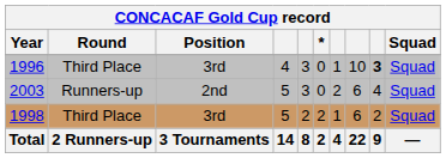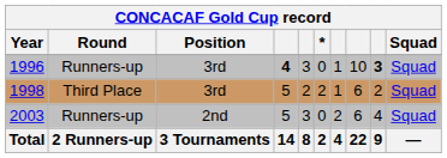 <table class="wikitable" style="text-align:center">
 <tr>
 <th colspan=10><a href='#'>CONCACAF Gold Cup</a> record</th>
 </tr>
 <tr>
 <th>Year</th>
 <th>Round</th>
 <th>Position</th>
 <th></th>
 <th></th>
 <th>*</th>
 <th></th>
 <th></th>
 <th></th>
 <th>Squad</th>
 </tr>
 <tr>
 </tr>
 <tr style="background:silver">
 <td> <a href='#'>1996</a></td>
-<td>Third Place</td>
+<td>Runners-up</td>
 <td>3rd</td>
-<td>4</td>
+<td><strong>4</strong></td>
 <td>3</td>
 <td>0</td>
 <td>1</td>
 <td>10</td>
 <td><strong>3</strong></td>
+<td><a href='#'>Squad</a></td>
+</tr>
+<tr style="background:#c96">
+<td> <a href='#'>1998</a></td>
+<td>Third Place</td>
+<td>3rd</td>
+<td>5</td>
+<td>2</td>
+<td>2</td>
+<td>1</td>
+<td>6</td>
+<td>2</td>
 <td><a href='#'>Squad</a></td>
 </tr>
 <tr style="background:silver">
 <td>  <a href='#'>2003</a></td>
 <td>Runners-up</td>
 <td>2nd</td>
 <td>5</td>
 <td>3</td>
 <td>0</td>
 <td>2</td>
 <td>6</td>
 <td>4</td>
-<td><a href='#'>Squad</a></td>
-</tr>
-<tr style="background:#c96">
-<td> <a href='#'>1998</a></td>
-<td>Third Place</td>
-<td>3rd</td>
-<td>5</td>
-<td>2</td>
-<td>2</td>
-<td>1</td>
-<td>6</td>
-<td>2</td>
 <td><a href='#'>Squad</a></td>
 </tr>
 <tr>
 <th>Total</th>
 <th>2 Runners-up</th>
 <th>3 Tournaments</th>
 <th>14</th>
 <th>8</th>
 <th>2</th>
 <th>4</th>
 <th>22</th>
 <th>9</th>
 <th>—</th>
 </tr>
 </table>
